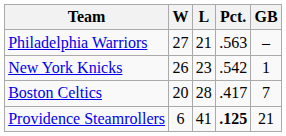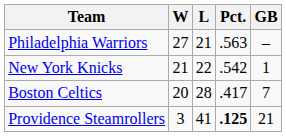 <table class="wikitable" style="text-align: center;">
 <tr>
 <th>Team</th>
 <th>W</th>
 <th>L</th>
 <th>Pct.</th>
 <th>GB</th>
 </tr>
 <tr>
 <td align="left"><a href='#'>Philadelphia Warriors</a></td>
 <td>27</td>
 <td>21</td>
 <td>.563</td>
 <td>–</td>
 </tr>
 <tr>
 <td align="left"><a href='#'>New York Knicks</a></td>
-<td>26</td>
-<td>23</td>
+<td>21</td>
+<td>22</td>
 <td>.542</td>
 <td>1</td>
 </tr>
 <tr>
 <td align="left"><a href='#'>Boston Celtics</a></td>
 <td>20</td>
 <td>28</td>
 <td>.417</td>
 <td>7</td>
 </tr>
 <tr>
 <td align="left"><a href='#'>Providence Steamrollers</a></td>
-<td>6</td>
+<td>3</td>
 <td>41</td>
 <td><strong>.125</strong></td>
 <td>21</td>
 </tr>
 </table>
